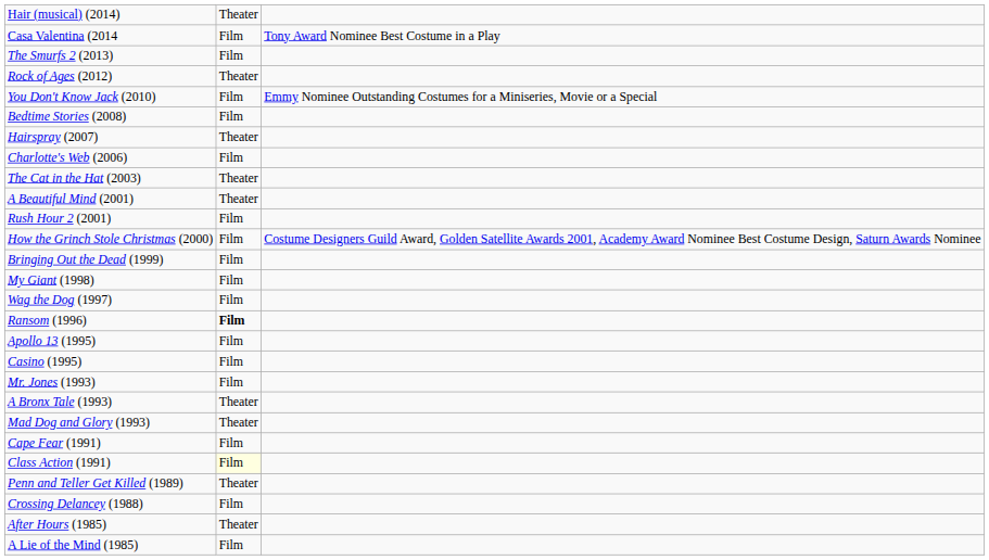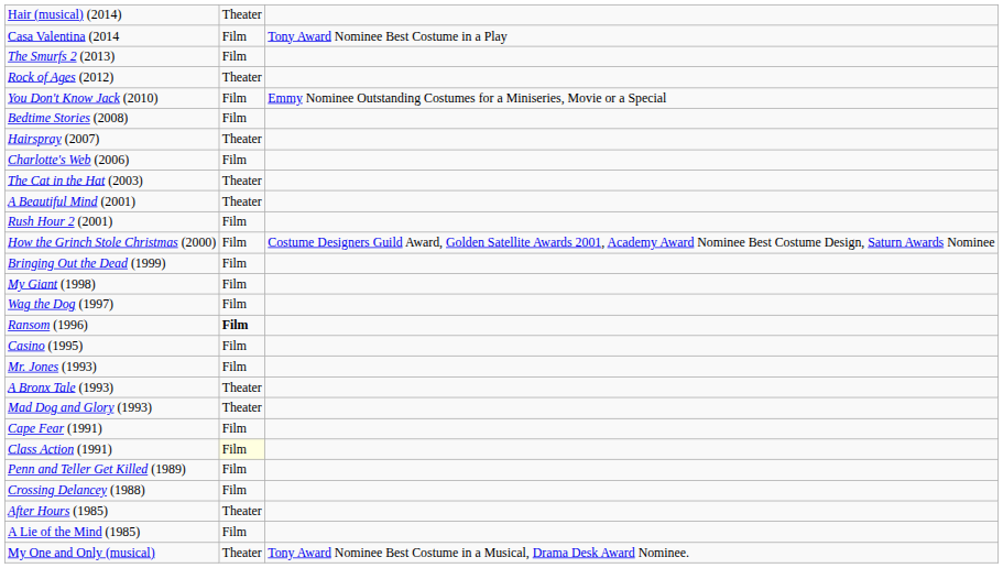 <table class="wikitable">
 <tr>
 <td><a href='#'>Hair (musical)</a> (2014)</td>
 <td>Theater</td>
 <td></td>
 </tr>
 <tr>
 <td><a href='#'>Casa Valentina</a> (2014</td>
 <td>Film</td>
 <td><a href='#'>Tony Award</a> Nominee Best Costume in a Play</td>
 </tr>
 <tr>
 <td><em><a href='#'>The Smurfs 2</a></em> (2013)</td>
 <td>Film</td>
 <td></td>
 </tr>
 <tr>
 <td><em><a href='#'>Rock of Ages</a></em> (2012)</td>
 <td>Theater</td>
 <td></td>
 </tr>
 <tr>
 <td><em><a href='#'>You Don't Know Jack</a></em> (2010)</td>
 <td>Film</td>
 <td><a href='#'>Emmy</a> Nominee Outstanding Costumes for a Miniseries, Movie or a Special</td>
 </tr>
 <tr>
 <td><em><a href='#'>Bedtime Stories</a></em> (2008)</td>
 <td>Film</td>
 <td></td>
 </tr>
 <tr>
 <td><em><a href='#'>Hairspray</a></em> (2007)</td>
 <td>Theater</td>
 <td></td>
 </tr>
 <tr>
 <td><em><a href='#'>Charlotte's Web</a></em> (2006)</td>
 <td>Film</td>
 <td></td>
 </tr>
 <tr>
 <td><em><a href='#'>The Cat in the Hat</a></em> (2003)</td>
 <td>Theater</td>
 <td></td>
 </tr>
 <tr>
 <td><em><a href='#'>A Beautiful Mind</a></em> (2001)</td>
 <td>Theater</td>
 <td></td>
 </tr>
 <tr>
 <td><em><a href='#'>Rush Hour 2</a></em> (2001)</td>
 <td>Film</td>
 <td></td>
 </tr>
 <tr>
 <td><em><a href='#'>How the Grinch Stole Christmas</a></em> (2000)</td>
 <td>Film</td>
 <td><a href='#'>Costume Designers Guild</a> Award, <a href='#'>Golden Satellite Awards 2001</a>, <a href='#'>Academy Award</a> Nominee Best Costume Design, <a href='#'>Saturn Awards</a> Nominee</td>
 </tr>
 <tr>
 <td><em><a href='#'>Bringing Out the Dead</a></em> (1999)</td>
 <td>Film</td>
 <td></td>
 </tr>
 <tr>
 <td><em><a href='#'>My Giant</a></em> (1998)</td>
 <td>Film</td>
 <td></td>
 </tr>
 <tr>
 <td><em><a href='#'>Wag the Dog</a></em> (1997)</td>
 <td>Film</td>
 <td></td>
 </tr>
 <tr>
 <td><em><a href='#'>Ransom</a></em> (1996)</td>
 <td><strong>Film</strong></td>
 <td></td>
 </tr>
 <tr>
-<td><em><a href='#'>Apollo 13</a></em> (1995)</td>
-<td>Film</td>
-<td></td>
-</tr>
-<tr>
 <td><em><a href='#'>Casino</a></em> (1995)</td>
 <td>Film</td>
 <td></td>
 </tr>
 <tr>
 <td><em><a href='#'>Mr. Jones</a></em> (1993)</td>
 <td>Film</td>
 <td></td>
 </tr>
 <tr>
 <td><em><a href='#'>A Bronx Tale</a></em> (1993)</td>
 <td>Theater</td>
 <td></td>
 </tr>
 <tr>
 <td><em><a href='#'>Mad Dog and Glory</a></em> (1993)</td>
 <td>Theater</td>
 <td></td>
 </tr>
 <tr>
 <td><em><a href='#'>Cape Fear</a></em> (1991)</td>
 <td>Film</td>
 <td></td>
 </tr>
 <tr>
 <td><em><a href='#'>Class Action</a></em> (1991)</td>
 <td style="background: lightyellow;">Film</td>
 <td></td>
 </tr>
 <tr>
 <td><em><a href='#'>Penn and Teller Get Killed</a></em> (1989)</td>
-<td>Theater</td>
+<td>Film</td>
 <td></td>
 </tr>
 <tr>
 <td><em><a href='#'>Crossing Delancey</a></em> (1988)</td>
 <td>Film</td>
 <td></td>
 </tr>
 <tr>
 <td><em><a href='#'>After Hours</a></em> (1985)</td>
 <td>Theater</td>
 <td></td>
 </tr>
 <tr>
 <td><a href='#'>A Lie of the Mind</a> (1985)</td>
 <td>Film</td>
 <td></td>
 </tr>
+<tr>
+<td><a href='#'>My One and Only (musical)</a></td>
+<td>Theater</td>
+<td><a href='#'>Tony Award</a> Nominee Best Costume in a Musical, <a href='#'>Drama Desk Award</a> Nominee.</td>
+</tr>
 </table>
